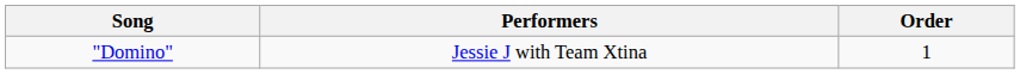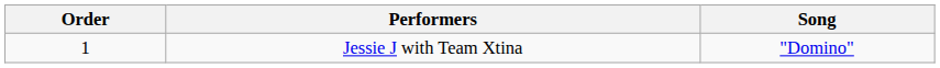 <table class="wikitable" style="text-align:center; width:65%;">
 <tr>
+<th>Order</th>
+<th>Performers</th>
 <th>Song</th>
-<th>Performers</th>
-<th>Order</th>
 </tr>
 <tr>
+<td>1</td>
+<td><a href='#'>Jessie J</a> with Team Xtina</td>
 <td><a href='#'>"Domino"</a></td>
-<td><a href='#'>Jessie J</a> with Team Xtina</td>
-<td>1</td>
 </tr>
 </table>
